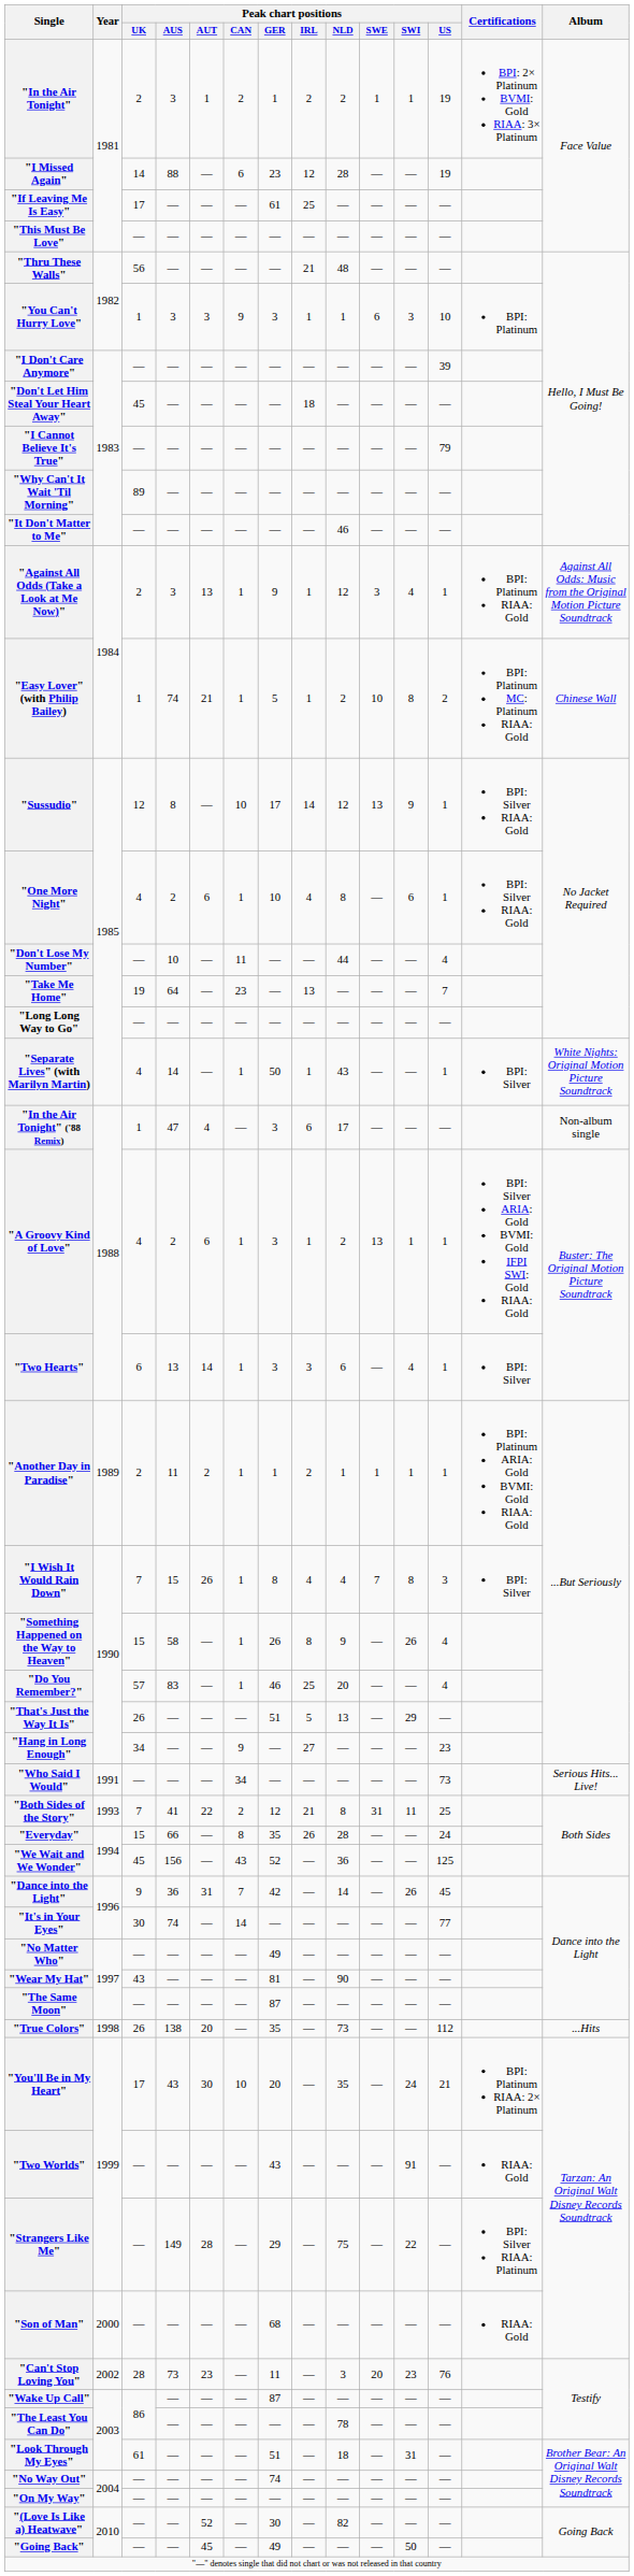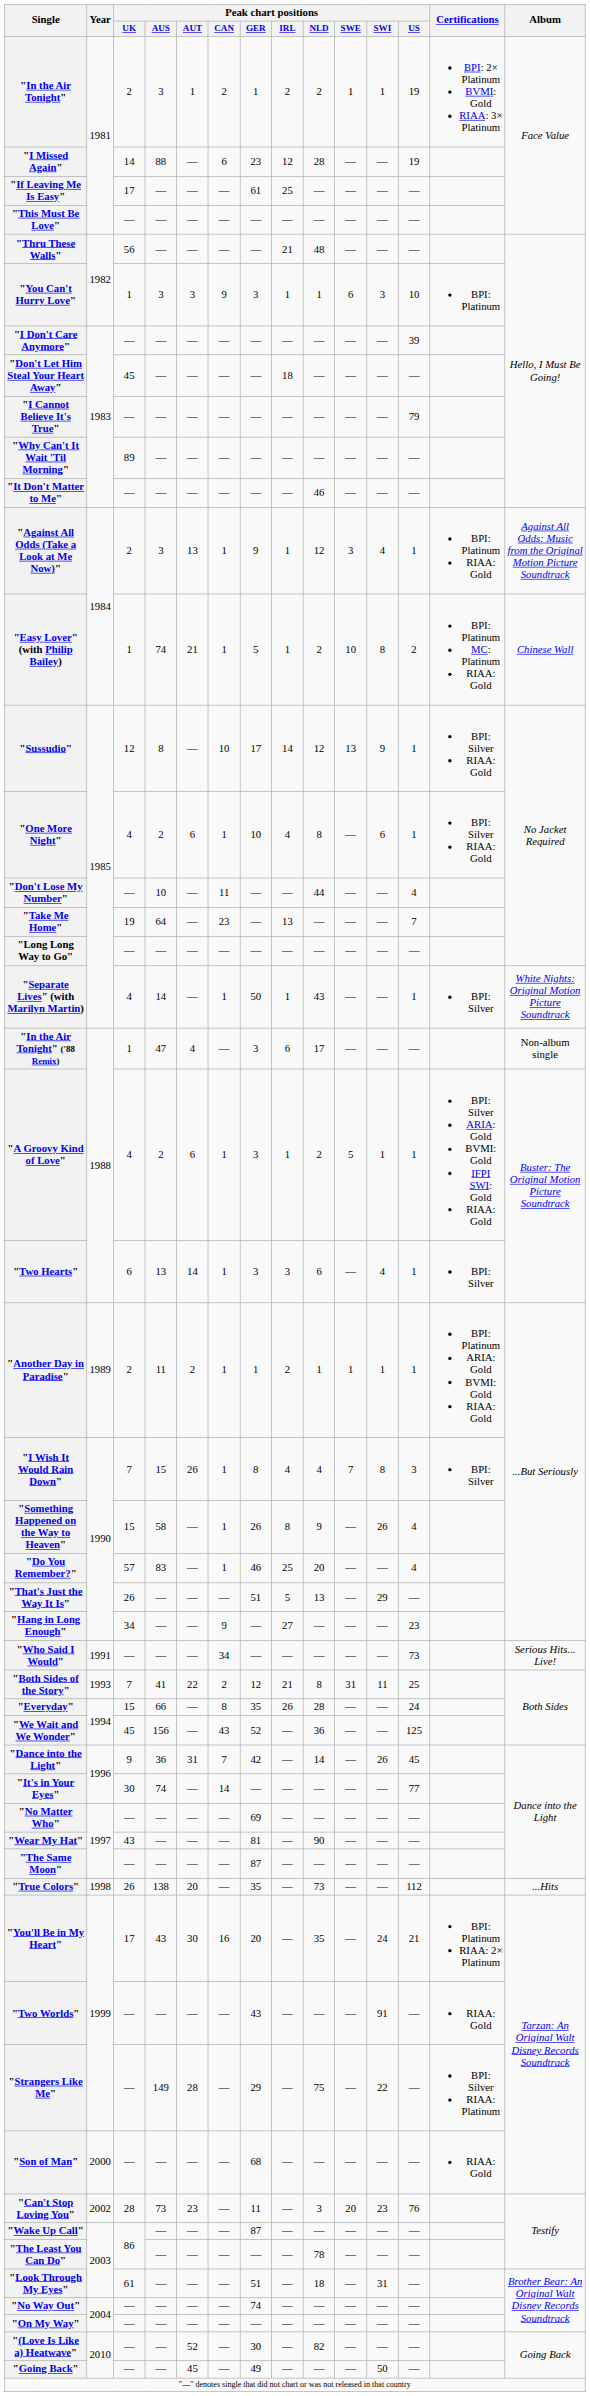 <table class="wikitable plainrowheaders" style="text-align:center;">
 <tr>
 <th scope="colw" rowspan="2">Single</th>
 <th scope="col" rowspan="2">Year</th>
 <th scope="col" colspan="10">Peak chart positions</th>
 <th scope="col" rowspan="2"><a href='#'>Certifications</a></th>
 <th scope="col" rowspan="2">Album</th>
 </tr>
 <tr>
 <th scope="col" style="width:3em;font-size:85%;"><a href='#'>UK</a><br></th>
 <th scope="col" style="width:3em;font-size:85%;"><a href='#'>AUS</a><br></th>
 <th scope="col" style="width:3em;font-size:85%;"><a href='#'>AUT</a><br></th>
 <th scope="col" style="width:3em;font-size:85%;"><a href='#'>CAN</a><br></th>
 <th scope="col" style="width:3em;font-size:85%;"><a href='#'>GER</a><br></th>
 <th scope="col" style="width:3em;font-size:85%;"><a href='#'>IRL</a><br></th>
 <th scope="col" style="width:3em;font-size:85%;"><a href='#'>NLD</a><br></th>
 <th scope="col" style="width:3em;font-size:85%;"><a href='#'>SWE</a><br></th>
 <th scope="col" style="width:3em;font-size:85%;"><a href='#'>SWI</a><br></th>
 <th scope="col" style="width:3em;font-size:85%;"><a href='#'>US</a><br></th>
 </tr>
 <tr>
 <th scope="row">"<a href='#'>In the Air Tonight</a>"</th>
 <td rowspan="4">1981</td>
 <td>2</td>
 <td>3</td>
 <td>1</td>
 <td>2</td>
 <td>1</td>
 <td>2</td>
 <td>2</td>
 <td>1</td>
 <td>1</td>
 <td>19</td>
 <td><br><ul><li><a href='#'>BPI</a>: 2× Platinum</li><li><a href='#'>BVMI</a>: Gold</li><li><a href='#'>RIAA</a>: 3× Platinum</li></ul></td>
 <td rowspan="4"><em>Face Value</em></td>
 </tr>
 <tr>
 <th scope="row">"<a href='#'>I Missed Again</a>"</th>
 <td>14</td>
 <td>88</td>
 <td>—</td>
 <td>6</td>
 <td>23</td>
 <td>12</td>
 <td>28</td>
 <td>—</td>
 <td>—</td>
 <td>19</td>
 <td></td>
 </tr>
 <tr>
 <th scope="row">"<a href='#'>If Leaving Me Is Easy</a>"</th>
 <td>17</td>
 <td>—</td>
 <td>—</td>
 <td>—</td>
 <td>61</td>
 <td>25</td>
 <td>—</td>
 <td>—</td>
 <td>—</td>
 <td>—</td>
 <td></td>
 </tr>
 <tr>
 <th scope="row">"<a href='#'>This Must Be Love</a>" </th>
 <td>—</td>
 <td>—</td>
 <td>—</td>
 <td>—</td>
 <td>—</td>
 <td>—</td>
 <td>—</td>
 <td>—</td>
 <td>—</td>
 <td>—</td>
 <td></td>
 </tr>
 <tr>
 <th scope="row">"<a href='#'>Thru These Walls</a>"</th>
 <td rowspan="2">1982</td>
 <td>56</td>
 <td>—</td>
 <td>—</td>
 <td>—</td>
 <td>—</td>
 <td>21</td>
 <td>48</td>
 <td>—</td>
 <td>—</td>
 <td>—</td>
 <td></td>
 <td rowspan="7"><em>Hello, I Must Be Going!</em></td>
 </tr>
 <tr>
 <th scope="row">"<a href='#'>You Can't Hurry Love</a>"</th>
 <td>1</td>
 <td>3</td>
 <td>3</td>
 <td>9</td>
 <td>3</td>
 <td>1</td>
 <td>1</td>
 <td>6</td>
 <td>3</td>
 <td>10</td>
 <td><br><ul><li>BPI: Platinum</li></ul></td>
 </tr>
 <tr>
 <th scope="row">"<a href='#'>I Don't Care Anymore</a>"</th>
 <td rowspan="5">1983</td>
 <td>—</td>
 <td>—</td>
 <td>—</td>
 <td>—</td>
 <td>—</td>
 <td>—</td>
 <td>—</td>
 <td>—</td>
 <td>—</td>
 <td>39</td>
 <td></td>
 </tr>
 <tr>
 <th scope="row">"<a href='#'>Don't Let Him Steal Your Heart Away</a>"</th>
 <td>45</td>
 <td>—</td>
 <td>—</td>
 <td>—</td>
 <td>—</td>
 <td>18</td>
 <td>—</td>
 <td>—</td>
 <td>—</td>
 <td>—</td>
 <td></td>
 </tr>
 <tr>
 <th scope="row">"<a href='#'>I Cannot Believe It's True</a>" </th>
 <td>—</td>
 <td>—</td>
 <td>—</td>
 <td>—</td>
 <td>—</td>
 <td>—</td>
 <td>—</td>
 <td>—</td>
 <td>—</td>
 <td>79</td>
 <td></td>
 </tr>
 <tr>
 <th scope="row">"<a href='#'>Why Can't It Wait 'Til Morning</a>"</th>
 <td>89</td>
 <td>—</td>
 <td>—</td>
 <td>—</td>
 <td>—</td>
 <td>—</td>
 <td>—</td>
 <td>—</td>
 <td>—</td>
 <td>—</td>
 <td></td>
 </tr>
 <tr>
 <th scope="row">"<a href='#'>It Don't Matter to Me</a>" </th>
 <td>—</td>
 <td>—</td>
 <td>—</td>
 <td>—</td>
 <td>—</td>
 <td>—</td>
 <td>46</td>
 <td>—</td>
 <td>—</td>
 <td>—</td>
 <td></td>
 </tr>
 <tr>
 <th scope="row">"<a href='#'>Against All Odds (Take a Look at Me Now)</a>"</th>
 <td rowspan="2">1984</td>
 <td>2</td>
 <td>3</td>
 <td>13</td>
 <td>1</td>
 <td>9</td>
 <td>1</td>
 <td>12</td>
 <td>3</td>
 <td>4</td>
 <td>1</td>
 <td><br><ul><li>BPI: Platinum</li><li>RIAA: Gold</li></ul></td>
 <td><em><a href='#'>Against All Odds: Music from the Original Motion Picture Soundtrack</a></em></td>
 </tr>
 <tr>
 <th scope="row">"<a href='#'>Easy Lover</a>" <span>(with <a href='#'>Philip Bailey</a>)</span></th>
 <td>1</td>
 <td>74</td>
 <td>21</td>
 <td>1</td>
 <td>5</td>
 <td>1</td>
 <td>2</td>
 <td>10</td>
 <td>8</td>
 <td>2</td>
 <td><br><ul><li>BPI: Platinum</li><li><a href='#'>MC</a>: Platinum</li><li>RIAA: Gold</li></ul></td>
 <td><em><a href='#'>Chinese Wall</a></em></td>
 </tr>
 <tr>
 <th scope="row">"<a href='#'>Sussudio</a>"</th>
 <td rowspan="6">1985</td>
 <td>12</td>
 <td>8</td>
 <td>—</td>
 <td>10</td>
 <td>17</td>
 <td>14</td>
 <td>12</td>
 <td>13</td>
 <td>9</td>
 <td>1</td>
 <td><br><ul><li>BPI: Silver</li><li>RIAA: Gold</li></ul></td>
 <td rowspan="5"><em>No Jacket Required</em></td>
 </tr>
 <tr>
 <th scope="row">"<a href='#'>One More Night</a>"</th>
 <td>4</td>
 <td>2</td>
 <td>6</td>
 <td>1</td>
 <td>10</td>
 <td>4</td>
 <td>8</td>
 <td>—</td>
 <td>6</td>
 <td>1</td>
 <td><br><ul><li>BPI: Silver</li><li>RIAA: Gold</li></ul></td>
 </tr>
 <tr>
 <th scope="row">"<a href='#'>Don't Lose My Number</a>"</th>
 <td>—</td>
 <td>10</td>
 <td>—</td>
 <td>11</td>
 <td>—</td>
 <td>—</td>
 <td>44</td>
 <td>—</td>
 <td>—</td>
 <td>4</td>
 <td></td>
 </tr>
 <tr>
 <th scope="row">"<a href='#'>Take Me Home</a>"</th>
 <td>19</td>
 <td>64</td>
 <td>—</td>
 <td>23</td>
 <td>—</td>
 <td>13</td>
 <td>—</td>
 <td>—</td>
 <td>—</td>
 <td>7</td>
 <td></td>
 </tr>
 <tr>
 <th scope="row">"Long Long Way to Go" </th>
 <td>—</td>
 <td>—</td>
 <td>—</td>
 <td>—</td>
 <td>—</td>
 <td>—</td>
 <td>—</td>
 <td>—</td>
 <td>—</td>
 <td>—</td>
 <td></td>
 </tr>
 <tr>
 <th scope="row">"<a href='#'>Separate Lives</a>" <span>(with <a href='#'>Marilyn Martin</a>)</span></th>
 <td>4</td>
 <td>14</td>
 <td>—</td>
 <td>1</td>
 <td>50</td>
 <td>1</td>
 <td>43</td>
 <td>—</td>
 <td>—</td>
 <td>1</td>
 <td><br><ul><li>BPI: Silver</li></ul></td>
 <td><em><a href='#'>White Nights: Original Motion Picture Soundtrack</a></em></td>
 </tr>
 <tr>
 <th scope="row">"<a href='#'>In the Air Tonight</a>" <small>('88 <a href='#'>Remix</a>)</small></th>
 <td rowspan="3">1988</td>
 <td>1</td>
 <td>47</td>
 <td>4</td>
 <td>—</td>
 <td>3</td>
 <td>6</td>
 <td>17</td>
 <td>—</td>
 <td>—</td>
 <td>—</td>
 <td></td>
 <td>Non-album single</td>
 </tr>
 <tr>
 <th scope="row">"<a href='#'>A Groovy Kind of Love</a>"</th>
 <td>4</td>
 <td>2</td>
 <td>6</td>
 <td>1</td>
 <td>3</td>
 <td>1</td>
 <td>2</td>
-<td>13</td>
+<td>5</td>
 <td>1</td>
 <td>1</td>
 <td><br><ul><li>BPI: Silver</li><li><a href='#'>ARIA</a>: Gold</li><li>BVMI: Gold</li><li><a href='#'>IFPI SWI</a>: Gold</li><li>RIAA: Gold</li></ul></td>
 <td rowspan="2"><em><a href='#'>Buster: The Original Motion Picture Soundtrack</a></em></td>
 </tr>
 <tr>
 <th scope="row">"<a href='#'>Two Hearts</a>"</th>
 <td>6</td>
 <td>13</td>
 <td>14</td>
 <td>1</td>
 <td>3</td>
 <td>3</td>
 <td>6</td>
 <td>—</td>
 <td>4</td>
 <td>1</td>
 <td><br><ul><li>BPI: Silver</li></ul></td>
 </tr>
 <tr>
 <th scope="row">"<a href='#'>Another Day in Paradise</a>"</th>
 <td>1989</td>
 <td>2</td>
 <td>11</td>
 <td>2</td>
 <td>1</td>
 <td>1</td>
 <td>2</td>
 <td>1</td>
 <td>1</td>
 <td>1</td>
 <td>1</td>
 <td><br><ul><li>BPI: Platinum</li><li>ARIA: Gold</li><li>BVMI: Gold</li><li>RIAA: Gold</li></ul></td>
 <td rowspan="6"><em>...But Seriously</em></td>
 </tr>
 <tr>
 <th scope="row">"<a href='#'>I Wish It Would Rain Down</a>"</th>
 <td rowspan="5">1990</td>
 <td>7</td>
 <td>15</td>
 <td>26</td>
 <td>1</td>
 <td>8</td>
 <td>4</td>
 <td>4</td>
 <td>7</td>
 <td>8</td>
 <td>3</td>
 <td><br><ul><li>BPI: Silver</li></ul></td>
 </tr>
 <tr>
 <th scope="row">"<a href='#'>Something Happened on the Way to Heaven</a>"</th>
 <td>15</td>
 <td>58</td>
 <td>—</td>
 <td>1</td>
 <td>26</td>
 <td>8</td>
 <td>9</td>
 <td>—</td>
 <td>26</td>
 <td>4</td>
 <td></td>
 </tr>
 <tr>
 <th scope="row">"<a href='#'>Do You Remember?</a>" </th>
 <td>57</td>
 <td>83</td>
 <td>—</td>
 <td>1</td>
 <td>46</td>
 <td>25</td>
 <td>20</td>
 <td>—</td>
 <td>—</td>
 <td>4</td>
 <td></td>
 </tr>
 <tr>
 <th scope="row">"<a href='#'>That's Just the Way It Is</a>"</th>
 <td>26</td>
 <td>—</td>
 <td>—</td>
 <td>—</td>
 <td>51</td>
 <td>5</td>
 <td>13</td>
 <td>—</td>
 <td>29</td>
 <td>—</td>
 <td></td>
 </tr>
 <tr>
 <th scope="row">"<a href='#'>Hang in Long Enough</a>"</th>
 <td>34</td>
 <td>—</td>
 <td>—</td>
 <td>9</td>
 <td>—</td>
 <td>27</td>
 <td>—</td>
 <td>—</td>
 <td>—</td>
 <td>23</td>
 <td></td>
 </tr>
 <tr>
 <th scope="row">"<a href='#'>Who Said I Would</a>"</th>
 <td>1991</td>
 <td>—</td>
 <td>—</td>
 <td>—</td>
 <td>34</td>
 <td>—</td>
 <td>—</td>
 <td>—</td>
 <td>—</td>
 <td>—</td>
 <td>73</td>
 <td></td>
 <td><em>Serious Hits... Live!</em></td>
 </tr>
 <tr>
 <th scope="row">"<a href='#'>Both Sides of the Story</a>"</th>
 <td>1993</td>
 <td>7</td>
 <td>41</td>
 <td>22</td>
 <td>2</td>
 <td>12</td>
 <td>21</td>
 <td>8</td>
 <td>31</td>
 <td>11</td>
 <td>25</td>
 <td></td>
 <td rowspan="3"><em>Both Sides</em></td>
 </tr>
 <tr>
 <th scope="row">"<a href='#'>Everyday</a>"</th>
 <td rowspan="2">1994</td>
 <td>15</td>
 <td>66</td>
 <td>—</td>
 <td>8</td>
 <td>35</td>
 <td>26</td>
 <td>28</td>
 <td>—</td>
 <td>—</td>
 <td>24</td>
 <td></td>
 </tr>
 <tr>
 <th scope="row">"<a href='#'>We Wait and We Wonder</a>"</th>
 <td>45</td>
 <td>156</td>
 <td>—</td>
 <td>43</td>
 <td>52</td>
 <td>—</td>
 <td>36</td>
 <td>—</td>
 <td>—</td>
 <td>125</td>
 <td></td>
 </tr>
 <tr>
 <th scope="row">"<a href='#'>Dance into the Light</a>"</th>
 <td rowspan="2">1996</td>
 <td>9</td>
 <td>36</td>
 <td>31</td>
 <td>7</td>
 <td>42</td>
 <td>—</td>
 <td>14</td>
 <td>—</td>
 <td>26</td>
 <td>45</td>
 <td></td>
 <td rowspan="5"><em>Dance into the Light</em></td>
 </tr>
 <tr>
 <th scope="row">"<a href='#'>It's in Your Eyes</a>"</th>
 <td>30</td>
 <td>74</td>
 <td>—</td>
 <td>14</td>
 <td>—</td>
 <td>—</td>
 <td>—</td>
 <td>—</td>
 <td>—</td>
 <td>77</td>
 <td></td>
 </tr>
 <tr>
 <th scope="row">"<a href='#'>No Matter Who</a>"</th>
 <td rowspan="3">1997</td>
 <td>—</td>
 <td>—</td>
 <td>—</td>
 <td>—</td>
-<td>49</td>
+<td>69</td>
 <td>—</td>
 <td>—</td>
 <td>—</td>
 <td>—</td>
 <td>—</td>
 <td></td>
 </tr>
 <tr>
 <th scope="row">"<a href='#'>Wear My Hat</a>"</th>
 <td>43</td>
 <td>—</td>
 <td>—</td>
 <td>—</td>
 <td>81</td>
 <td>—</td>
 <td>90</td>
 <td>—</td>
 <td>—</td>
 <td>—</td>
 <td></td>
 </tr>
 <tr>
 <th scope="row">"<a href='#'>The Same Moon</a>" </th>
 <td>—</td>
 <td>—</td>
 <td>—</td>
 <td>—</td>
 <td>87</td>
 <td>—</td>
 <td>—</td>
 <td>—</td>
 <td>—</td>
 <td>—</td>
 <td></td>
 </tr>
 <tr>
 <th scope="row">"<a href='#'>True Colors</a>"</th>
 <td>1998</td>
 <td>26</td>
 <td>138</td>
 <td>20</td>
 <td>—</td>
 <td>35</td>
 <td>—</td>
 <td>73</td>
 <td>—</td>
 <td>—</td>
 <td>112</td>
 <td></td>
 <td><em>...Hits</em></td>
 </tr>
 <tr>
 <th scope="row">"<a href='#'>You'll Be in My Heart</a>"</th>
 <td rowspan="3">1999</td>
 <td>17</td>
 <td>43</td>
 <td>30</td>
-<td>10</td>
+<td>16</td>
 <td>20</td>
 <td>—</td>
 <td>35</td>
 <td>—</td>
 <td>24</td>
 <td>21</td>
 <td><br><ul><li>BPI: Platinum</li><li>RIAA: 2× Platinum</li></ul></td>
 <td rowspan="4"><em><a href='#'>Tarzan: An Original Walt Disney Records Soundtrack</a></em></td>
 </tr>
 <tr>
 <th scope="row">"<a href='#'>Two Worlds</a>"</th>
 <td>—</td>
 <td>—</td>
 <td>—</td>
 <td>—</td>
 <td>43</td>
 <td>—</td>
 <td>—</td>
 <td>—</td>
 <td>91</td>
 <td>—</td>
 <td><br><ul><li>RIAA: Gold</li></ul></td>
 </tr>
 <tr>
 <th scope="row">"<a href='#'>Strangers Like Me</a>"</th>
 <td>—</td>
 <td>149</td>
 <td>28</td>
 <td>—</td>
 <td>29</td>
 <td>—</td>
 <td>75</td>
 <td>—</td>
 <td>22</td>
 <td>—</td>
 <td><br><ul><li>BPI: Silver</li><li>RIAA: Platinum</li></ul></td>
 </tr>
 <tr>
 <th scope="row">"<a href='#'>Son of Man</a>"</th>
 <td>2000</td>
 <td>—</td>
 <td>—</td>
 <td>—</td>
 <td>—</td>
 <td>68</td>
 <td>—</td>
 <td>—</td>
 <td>—</td>
 <td>—</td>
 <td>—</td>
 <td><br><ul><li>RIAA: Gold</li></ul></td>
 </tr>
 <tr>
 <th scope="row">"<a href='#'>Can't Stop Loving You</a>"</th>
 <td>2002</td>
 <td>28</td>
 <td>73</td>
 <td>23</td>
 <td>—</td>
 <td>11</td>
 <td>—</td>
 <td>3</td>
 <td>20</td>
 <td>23</td>
 <td>76</td>
 <td></td>
 <td rowspan="3"><em>Testify</em></td>
 </tr>
 <tr>
 <th scope="row">"<a href='#'>Wake Up Call</a>" </th>
 <td rowspan="3">2003</td>
 <td rowspan="2">86</td>
 <td>—</td>
 <td>—</td>
 <td>—</td>
 <td>87</td>
 <td>—</td>
 <td>—</td>
 <td>—</td>
 <td>—</td>
 <td>—</td>
 <td></td>
 </tr>
 <tr>
 <th scope="row">"<a href='#'>The Least You Can Do</a>"</th>
 <td>—</td>
 <td>—</td>
 <td>—</td>
 <td>—</td>
 <td>—</td>
 <td>78</td>
 <td>—</td>
 <td>—</td>
 <td>—</td>
 <td></td>
 </tr>
 <tr>
 <th scope="row">"<a href='#'>Look Through My Eyes</a>"</th>
 <td>61</td>
 <td>—</td>
 <td>—</td>
 <td>—</td>
 <td>51</td>
 <td>—</td>
 <td>18</td>
 <td>—</td>
 <td>31</td>
 <td>—</td>
 <td></td>
 <td rowspan="3"><em><a href='#'>Brother Bear: An Original Walt Disney Records Soundtrack</a></em></td>
 </tr>
 <tr>
 <th scope="row">"<a href='#'>No Way Out</a>"</th>
 <td rowspan="2">2004</td>
 <td>—</td>
 <td>—</td>
 <td>—</td>
 <td>—</td>
 <td>74</td>
 <td>—</td>
 <td>—</td>
 <td>—</td>
 <td>—</td>
 <td>—</td>
 <td></td>
 </tr>
 <tr>
 <th scope="row">"<a href='#'>On My Way</a>"</th>
 <td>—</td>
 <td>—</td>
 <td>—</td>
 <td>—</td>
 <td>—</td>
 <td>—</td>
 <td>—</td>
 <td>—</td>
 <td>—</td>
 <td>—</td>
 <td></td>
 </tr>
 <tr>
 <th scope="row">"<a href='#'>(Love Is Like a) Heatwave</a>"</th>
 <td rowspan="2">2010</td>
 <td>—</td>
 <td>—</td>
 <td>52</td>
 <td>—</td>
 <td>30</td>
 <td>—</td>
 <td>82</td>
 <td>—</td>
 <td>—</td>
 <td>—</td>
 <td></td>
 <td rowspan="2"><em>Going Back</em></td>
 </tr>
 <tr>
 <th scope="row">"<a href='#'>Going Back</a>"</th>
 <td>—</td>
 <td>—</td>
 <td>45</td>
 <td>—</td>
 <td>49</td>
 <td>—</td>
 <td>—</td>
 <td>—</td>
 <td>50</td>
 <td>—</td>
 <td></td>
 </tr>
 <tr>
 <td colspan="14" style="font-size:9pt">"—" denotes single that did not chart or was not released in that country</td>
 </tr>
 </table>
